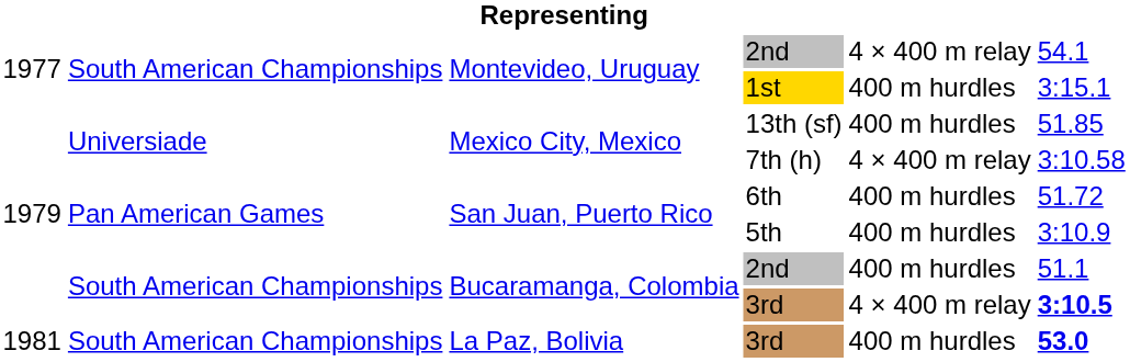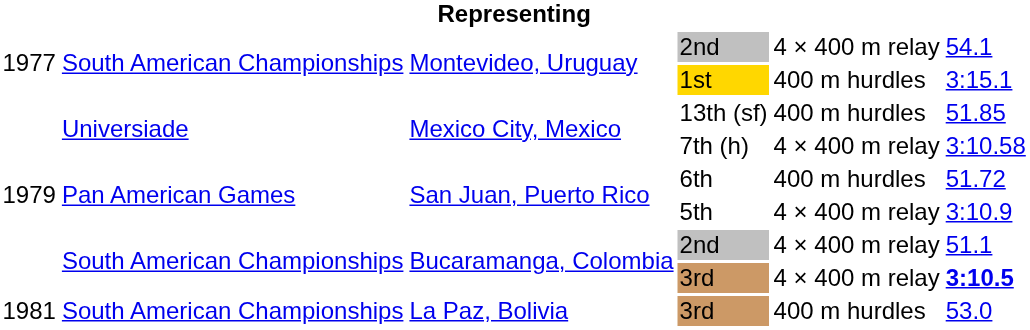 <table>
 <tr>
 <th colspan="6">Representing </th>
 </tr>
 <tr>
 <td rowspan=2>1977</td>
 <td rowspan=2><a href='#'>South American Championships</a></td>
 <td rowspan=2><a href='#'>Montevideo, Uruguay</a></td>
 <td bgcolor=silver>2nd</td>
 <td>4 × 400 m relay</td>
 <td><a href='#'>54.1</a></td>
 </tr>
 <tr>
 <td bgcolor=gold>1st</td>
 <td>400 m hurdles</td>
 <td><a href='#'>3:15.1</a></td>
 </tr>
 <tr>
 <td rowspan=6>1979</td>
 <td rowspan=2><a href='#'>Universiade</a></td>
 <td rowspan=2><a href='#'>Mexico City, Mexico</a></td>
 <td>13th (sf)</td>
 <td>400 m hurdles</td>
 <td><a href='#'>51.85</a></td>
 </tr>
 <tr>
 <td>7th (h)</td>
 <td>4 × 400 m relay</td>
 <td><a href='#'>3:10.58</a></td>
 </tr>
 <tr>
 <td rowspan=2><a href='#'>Pan American Games</a></td>
 <td rowspan=2><a href='#'>San Juan, Puerto Rico</a></td>
 <td>6th</td>
 <td>400 m hurdles</td>
 <td><a href='#'>51.72</a></td>
 </tr>
 <tr>
 <td>5th</td>
-<td>400 m hurdles</td>
+<td>4 × 400 m relay</td>
 <td><a href='#'>3:10.9</a></td>
 </tr>
 <tr>
 <td rowspan=2><a href='#'>South American Championships</a></td>
 <td rowspan=2><a href='#'>Bucaramanga, Colombia</a></td>
 <td bgcolor=silver>2nd</td>
-<td>400 m hurdles</td>
+<td>4 × 400 m relay</td>
 <td><a href='#'>51.1</a></td>
 </tr>
 <tr>
 <td bgcolor=cc9966>3rd</td>
 <td>4 × 400 m relay</td>
 <td><strong><a href='#'>3:10.5</a></strong></td>
 </tr>
 <tr>
 <td>1981</td>
 <td><a href='#'>South American Championships</a></td>
 <td><a href='#'>La Paz, Bolivia</a></td>
 <td bgcolor=cc9966>3rd</td>
 <td>400 m hurdles</td>
-<td><strong><a href='#'>53.0</a></strong></td>
+<td><a href='#'>53.0</a></td>
 </tr>
 </table>
